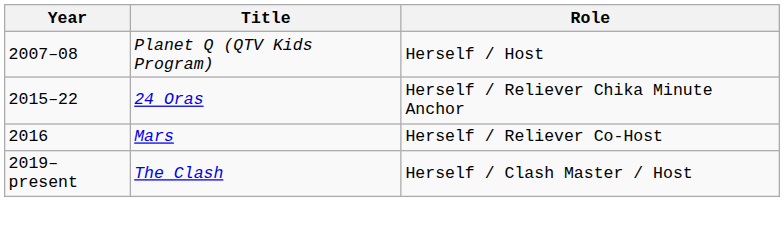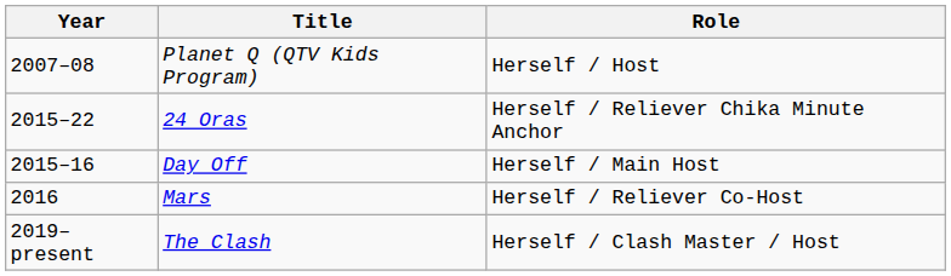 <table class="wikitable">
 <tr>
 <th>Year</th>
 <th>Title</th>
 <th>Role</th>
 </tr>
 <tr>
 <td>2007–08</td>
 <td><em>Planet Q (QTV Kids Program)</em></td>
 <td>Herself / Host</td>
 </tr>
 <tr>
 <td>2015–22</td>
 <td><em><a href='#'>24 Oras</a></em></td>
 <td>Herself / Reliever Chika Minute Anchor</td>
 </tr>
 <tr>
+<td>2015–16</td>
+<td><em><a href='#'>Day Off</a></em></td>
+<td>Herself / Main Host</td>
+</tr>
+<tr>
 <td>2016</td>
 <td><em><a href='#'>Mars</a></em></td>
 <td>Herself / Reliever Co-Host</td>
 </tr>
 <tr>
 <td>2019–present</td>
 <td><a href='#'><em>The Clash</em></a></td>
 <td>Herself / Clash Master / Host</td>
 </tr>
 </table>
